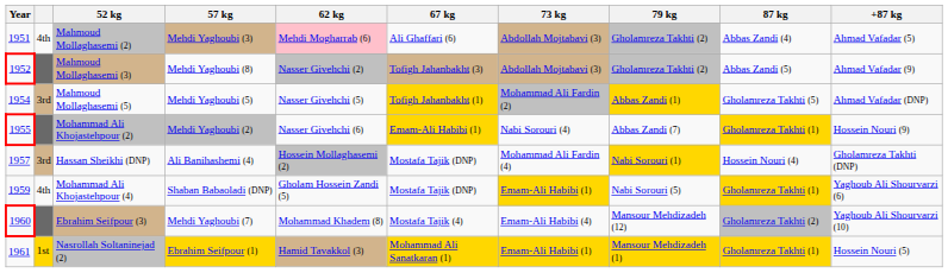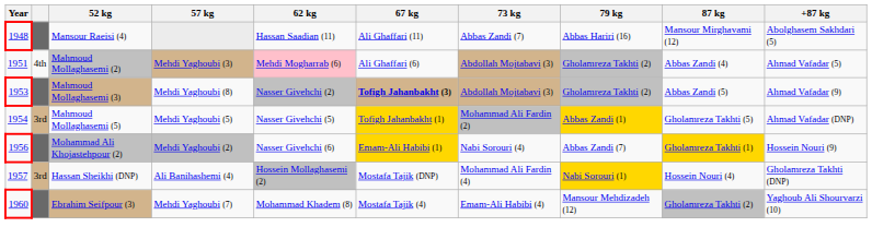 <table class="wikitable" style="font-size: 90%">
 <tr>
 <th>Year</th>
 <th></th>
 <th width="12%">52 kg</th>
 <th width="12%">57 kg</th>
 <th width="12%">62 kg</th>
 <th width="12%">67 kg</th>
 <th width="12%">73 kg</th>
 <th width="12%">79 kg</th>
 <th width="12%">87 kg</th>
 <th width="12%">+87 kg</th>
 </tr>
 <tr>
+<td style="border: 3px solid red"><a href='#'>1948</a></td>
+<td bgcolor=DimGray></td>
+<td><a href='#'>Mansour Raeisi</a> <small>(4)</small></td>
+<td align=center bgcolor=ececec><em></em></td>
+<td><a href='#'>Hassan Saadian</a> <small>(11)</small></td>
+<td><a href='#'>Ali Ghaffari</a> <small>(11)</small></td>
+<td><a href='#'>Abbas Zandi</a> <small>(7)</small></td>
+<td><a href='#'>Abbas Hariri</a> <small>(16)</small></td>
+<td><a href='#'>Mansour Mirghavami</a> <small>(12)</small></td>
+<td><a href='#'>Abolghasem Sakhdari</a> <small> (5)</small></td>
+</tr>
+<tr>
 <td><a href='#'>1951</a></td>
 <td>4th</td>
 <td bgcolor="SILVER"><a href='#'>Mahmoud Mollaghasemi</a> <small>(2)</small></td>
 <td bgcolor="TAN"><a href='#'>Mehdi Yaghoubi</a> <small>(3)</small></td>
 <td style="background: pink;"><a href='#'>Mehdi Mogharrab</a> <small>(6)</small></td>
 <td><a href='#'>Ali Ghaffari</a> <small>(6)</small></td>
 <td bgcolor="TAN"><a href='#'>Abdollah Mojtabavi</a> <small>(3)</small></td>
 <td bgcolor="SILVER"><a href='#'>Gholamreza Takhti</a> <small>(2)</small></td>
 <td><a href='#'>Abbas Zandi</a> <small>(4)</small></td>
 <td><a href='#'>Ahmad Vafadar</a> <small> (5)</small></td>
 </tr>
 <tr>
-<td style="border: 3px solid red"><a href='#'>1952</a></td>
+<td style="border: 3px solid red"><a href='#'>1953</a></td>
 <td bgcolor=DimGray></td>
 <td bgcolor="TAN"><a href='#'>Mahmoud Mollaghasemi</a> <small>(3)</small></td>
 <td><a href='#'>Mehdi Yaghoubi</a> <small>(8)</small></td>
 <td bgcolor="SILVER"><a href='#'>Nasser Givehchi</a> <small>(2)</small></td>
-<td bgcolor="TAN"><a href='#'>Tofigh Jahanbakht</a> <small>(3)</small></td>
+<td bgcolor="TAN"><strong><a href='#'>Tofigh Jahanbakht</a> <small>(3)</small></strong></td>
 <td bgcolor="TAN"><a href='#'>Abdollah Mojtabavi</a> <small>(3)</small></td>
 <td bgcolor="SILVER"><a href='#'>Gholamreza Takhti</a> <small>(2)</small></td>
 <td><a href='#'>Abbas Zandi</a> <small>(5)</small></td>
 <td><a href='#'>Ahmad Vafadar</a> <small> (9)</small></td>
 </tr>
 <tr>
 <td><a href='#'>1954</a></td>
 <td bgcolor="TAN">3rd</td>
 <td><a href='#'>Mahmoud Mollaghasemi</a> <small>(5)</small></td>
 <td><a href='#'>Mehdi Yaghoubi</a> <small>(5)</small></td>
 <td><a href='#'>Nasser Givehchi</a> <small>(5)</small></td>
 <td bgcolor="GOLD"><a href='#'>Tofigh Jahanbakht</a> <small>(1)</small></td>
 <td bgcolor="SILVER"><a href='#'>Mohammad Ali Fardin</a> <small>(2)</small></td>
 <td bgcolor="GOLD"><a href='#'>Abbas Zandi</a> <small>(1)</small></td>
 <td><a href='#'>Gholamreza Takhti</a> <small>(5)</small></td>
 <td><a href='#'>Ahmad Vafadar</a> <small> (DNP)</small></td>
 </tr>
 <tr>
-<td style="border: 3px solid red"><a href='#'>1955</a></td>
+<td style="border: 3px solid red"><a href='#'>1956</a></td>
 <td bgcolor=DimGray></td>
 <td bgcolor="SILVER"><a href='#'>Mohammad Ali Khojastehpour</a> <small>(2)</small></td>
 <td bgcolor="SILVER"><a href='#'>Mehdi Yaghoubi</a> <small>(2)</small></td>
 <td><a href='#'>Nasser Givehchi</a> <small>(6)</small></td>
 <td bgcolor="GOLD"><a href='#'>Emam-Ali Habibi</a> <small>(1)</small></td>
 <td><a href='#'>Nabi Sorouri</a> <small>(4)</small></td>
 <td><a href='#'>Abbas Zandi</a> <small>(7)</small></td>
 <td bgcolor="GOLD"><a href='#'>Gholamreza Takhti</a> <small>(1) </small></td>
 <td><a href='#'>Hossein Nouri</a> <small> (9)</small></td>
 </tr>
 <tr>
 <td><a href='#'>1957</a></td>
 <td bgcolor="TAN">3rd</td>
 <td><a href='#'>Hassan Sheikhi</a> <small>(DNP)</small></td>
 <td><a href='#'>Ali Banihashemi</a> <small>(4)</small></td>
 <td bgcolor="SILVER"><a href='#'>Hossein Mollaghasemi</a> <small>(2)</small></td>
 <td><a href='#'>Mostafa Tajik</a> <small> (DNP)</small></td>
 <td><a href='#'>Mohammad Ali Fardin</a> <small>(4)</small></td>
 <td bgcolor="GOLD"><a href='#'>Nabi Sorouri</a> <small>(1)</small></td>
 <td><a href='#'>Hossein Nouri</a> <small>(4)</small></td>
 <td><a href='#'>Gholamreza Takhti</a> <small>(DNP)</small></td>
 </tr>
 <tr>
-<td><a href='#'>1959</a></td>
-<td>4th</td>
-<td><a href='#'>Mohammad Ali Khojastehpour</a> <small>(4)</small></td>
-<td><a href='#'>Shaban Babaoladi</a> <small>(DNP)</small></td>
-<td><a href='#'>Gholam Hossein Zandi</a> <small>(5)</small></td>
-<td><a href='#'>Mostafa Tajik</a> <small>(DNP)</small></td>
-<td bgcolor="GOLD"><a href='#'>Emam-Ali Habibi</a> <small>(1)</small></td>
-<td><a href='#'>Nabi Sorouri</a> <small>(5)</small></td>
-<td bgcolor="GOLD"><a href='#'>Gholamreza Takhti</a> <small>(1)</small></td>
-<td><a href='#'>Yaghoub Ali Shourvarzi</a> <small>(6)</small></td>
-</tr>
-<tr>
 <td style="border: 3px solid red"><a href='#'>1960</a></td>
 <td bgcolor=DimGray></td>
 <td bgcolor="TAN"><a href='#'>Ebrahim Seifpour</a> <small>(3)</small></td>
 <td><a href='#'>Mehdi Yaghoubi</a> <small>(7)</small></td>
 <td><a href='#'>Mohammad Khadem</a> <small>(8)</small></td>
 <td><a href='#'>Mostafa Tajik</a> <small>(4)</small></td>
 <td><a href='#'>Emam-Ali Habibi</a> <small>(4)</small></td>
 <td><a href='#'>Mansour Mehdizadeh</a> <small>(12)</small></td>
 <td bgcolor="SILVER"><a href='#'>Gholamreza Takhti</a> <small>(2) </small></td>
 <td><a href='#'>Yaghoub Ali Shourvarzi</a> <small> (10)</small></td>
 </tr>
-<tr>
-<td><a href='#'>1961</a></td>
-<td bgcolor="GOLD">1st</td>
-<td bgcolor="SILVER"><a href='#'>Nasrollah Soltaninejad</a> <small>(2)</small></td>
-<td bgcolor="GOLD"><a href='#'>Ebrahim Seifpour</a> <small>(1)</small></td>
-<td bgcolor="TAN"><a href='#'>Hamid Tavakkol</a> <small>(3)</small></td>
-<td bgcolor="GOLD"><a href='#'>Mohammad Ali Sanatkaran</a> <small>(1)</small></td>
-<td bgcolor="GOLD"><a href='#'>Emam-Ali Habibi</a> <small>(1)</small></td>
-<td bgcolor="GOLD"><a href='#'>Mansour Mehdizadeh</a> <small>(1)</small></td>
-<td bgcolor="GOLD"><a href='#'>Gholamreza Takhti</a> <small>(1) </small></td>
-<td><a href='#'>Hossein Nouri</a> <small> (5)</small></td>
-</tr>
 </table>
